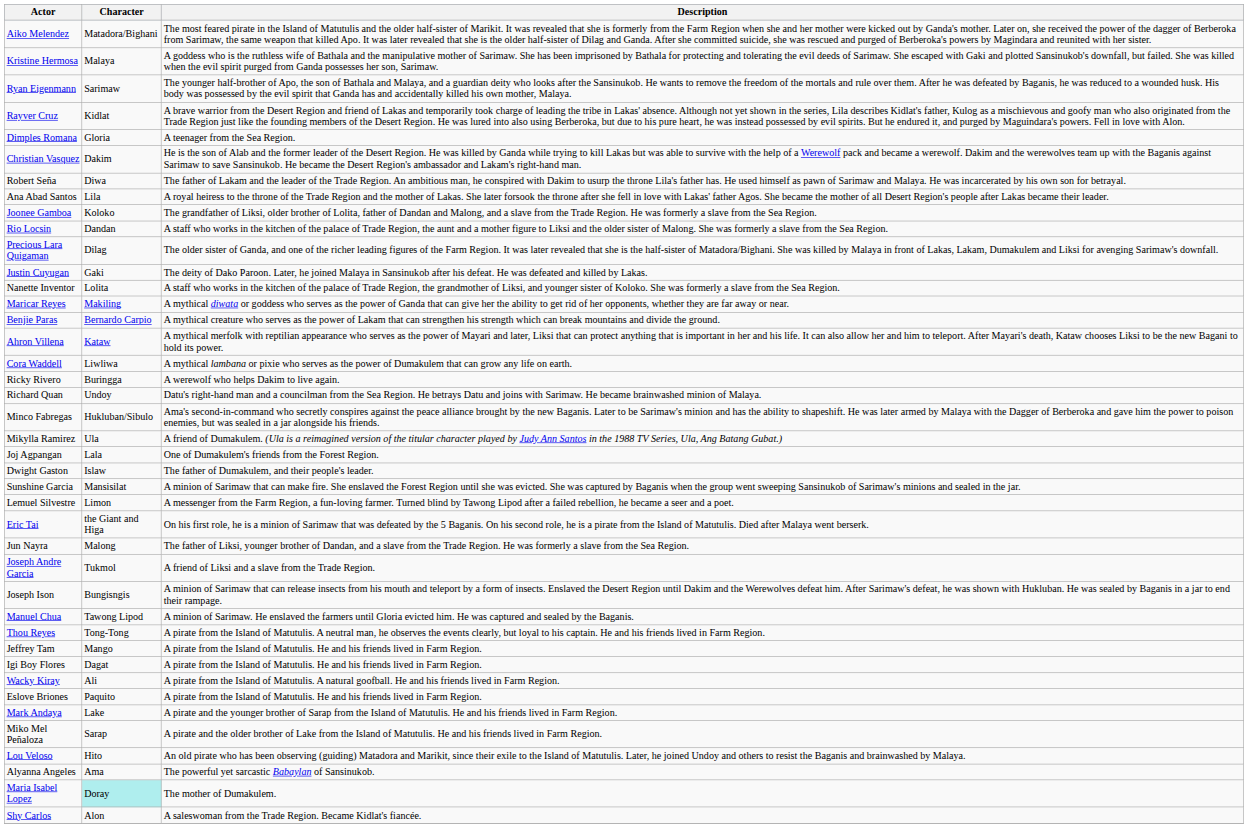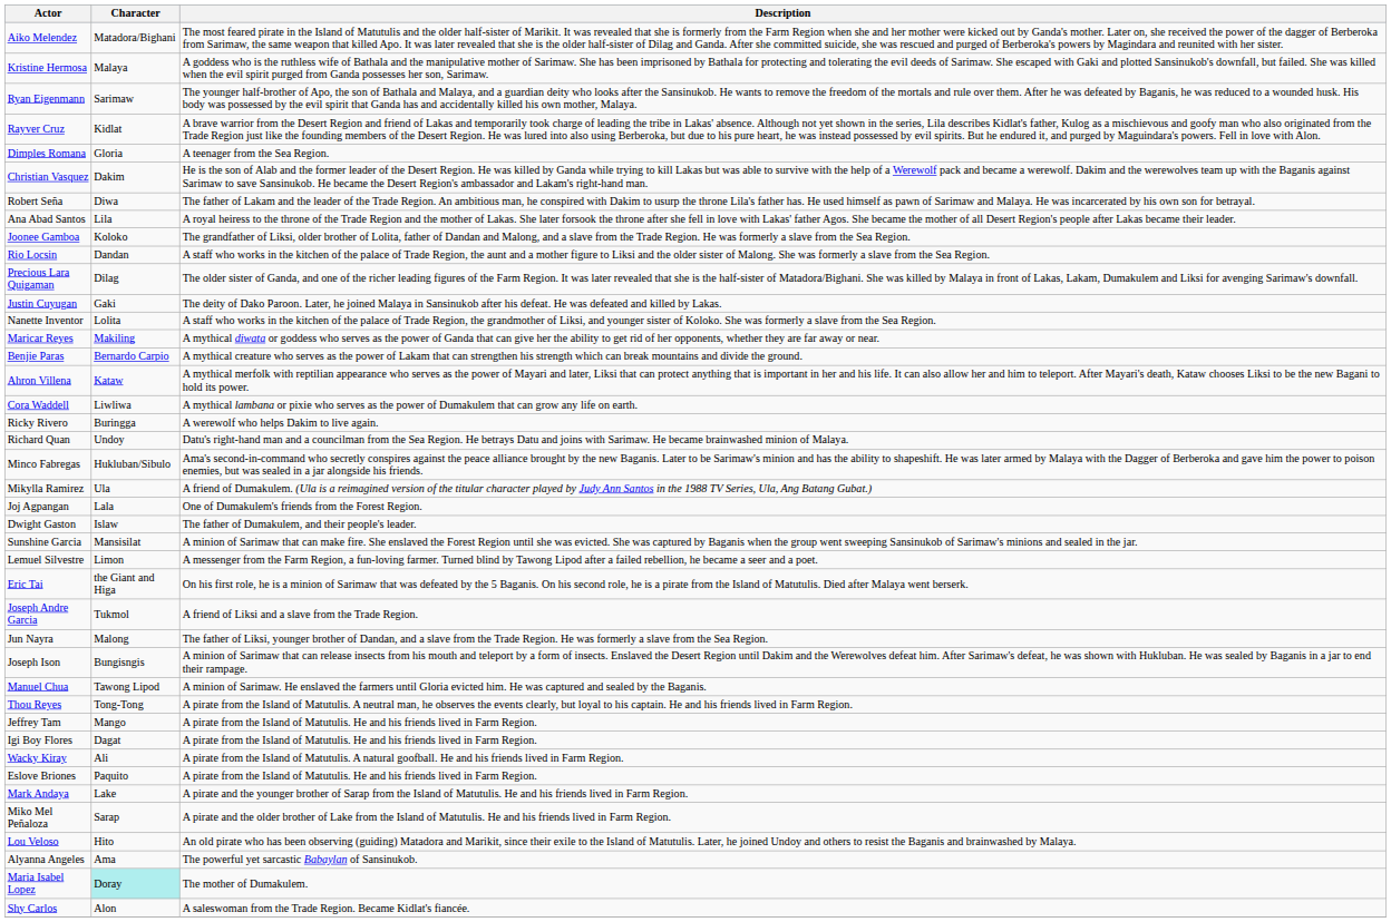 <table class="wikitable">
 <tr style="background:#b0c4de; text-align:center;">
 <th>Actor</th>
 <th>Character</th>
 <th>Description</th>
 </tr>
 <tr>
 <td><a href='#'>Aiko Melendez</a></td>
 <td>Matadora/Bighani</td>
 <td>The most feared pirate in the Island of Matutulis and the older half-sister of Marikit. It was revealed that she is formerly from the Farm Region when she and her mother were kicked out by Ganda's mother. Later on, she received the power of the dagger of Berberoka from Sarimaw, the same weapon that killed Apo. It was later revealed that she is the older half-sister of Dilag and Ganda. After she committed suicide, she was rescued and purged of Berberoka's powers by Magindara and reunited with her sister.</td>
 </tr>
 <tr>
 <td><a href='#'>Kristine Hermosa</a></td>
 <td>Malaya</td>
 <td>A goddess who is the ruthless wife of Bathala and the manipulative mother of Sarimaw. She has been imprisoned by Bathala for protecting and tolerating the evil deeds of Sarimaw. She escaped with Gaki and plotted Sansinukob's downfall, but failed. She was killed when the evil spirit purged from Ganda possesses her son, Sarimaw.</td>
 </tr>
 <tr>
 <td><a href='#'>Ryan Eigenmann</a></td>
 <td>Sarimaw</td>
 <td>The younger half-brother of Apo, the son of Bathala and Malaya, and a guardian deity who looks after the Sansinukob. He wants to remove the freedom of the mortals and rule over them. After he was defeated by Baganis, he was reduced to a wounded husk. His body was possessed by the evil spirit that Ganda has and accidentally killed his own mother, Malaya.</td>
 </tr>
 <tr>
 <td><a href='#'>Rayver Cruz</a></td>
 <td>Kidlat</td>
 <td>A brave warrior from the Desert Region and friend of Lakas and temporarily took charge of leading the tribe in Lakas' absence. Although not yet shown in the series, Lila describes Kidlat's father, Kulog as a mischievous and goofy man who also originated from the Trade Region just like the founding members of the Desert Region. He was lured into also using Berberoka, but due to his pure heart, he was instead possessed by evil spirits. But he endured it, and purged by Maguindara's powers. Fell in love with Alon.</td>
 </tr>
 <tr>
 <td><a href='#'>Dimples Romana</a></td>
 <td>Gloria</td>
 <td>A teenager from the Sea Region.</td>
 </tr>
 <tr>
 <td><a href='#'>Christian Vasquez</a></td>
 <td>Dakim</td>
 <td>He is the son of Alab and the former leader of the Desert Region. He was killed by Ganda while trying to kill Lakas but was able to survive with the help of a <a href='#'>Werewolf</a> pack and became a werewolf. Dakim and the werewolves team up with the Baganis against Sarimaw to save Sansinukob. He became the Desert Region's ambassador and Lakam's right-hand man.</td>
 </tr>
 <tr>
 <td>Robert Seña</td>
 <td>Diwa</td>
 <td>The father of Lakam and the leader of the Trade Region. An ambitious man, he conspired with Dakim to usurp the throne Lila's father has. He used himself as pawn of Sarimaw and Malaya. He was incarcerated by his own son for betrayal.</td>
 </tr>
 <tr>
 <td>Ana Abad Santos</td>
 <td>Lila</td>
 <td>A royal heiress to the throne of the Trade Region and the mother of Lakas. She later forsook the throne after she fell in love with Lakas' father Agos. She became the mother of all Desert Region's people after Lakas became their leader.</td>
 </tr>
 <tr>
 <td><a href='#'>Joonee Gamboa</a></td>
 <td>Koloko</td>
 <td>The grandfather of Liksi, older brother of Lolita, father of Dandan and Malong, and a slave from the Trade Region. He was formerly a slave from the Sea Region.</td>
 </tr>
 <tr>
 <td><a href='#'>Rio Locsin</a></td>
 <td>Dandan</td>
 <td>A staff who works in the kitchen of the palace of Trade Region, the aunt and a mother figure to Liksi and the older sister of Malong. She was formerly a slave from the Sea Region.</td>
 </tr>
 <tr>
 <td><a href='#'>Precious Lara Quigaman</a></td>
 <td>Dilag</td>
 <td>The older sister of Ganda, and one of the richer leading figures of the Farm Region. It was later revealed that she is the half-sister of Matadora/Bighani. She was killed by Malaya in front of Lakas, Lakam, Dumakulem and Liksi for avenging Sarimaw's downfall.</td>
 </tr>
 <tr>
 <td><a href='#'>Justin Cuyugan</a></td>
 <td>Gaki</td>
 <td>The deity of Dako Paroon. Later, he joined Malaya in Sansinukob after his defeat. He was defeated and killed by Lakas.</td>
 </tr>
 <tr>
 <td>Nanette Inventor</td>
 <td>Lolita</td>
 <td>A staff who works in the kitchen of the palace of Trade Region, the grandmother of Liksi, and younger sister of Koloko. She was formerly a slave from the Sea Region.</td>
 </tr>
 <tr>
 <td><a href='#'>Maricar Reyes</a></td>
 <td><a href='#'>Makiling</a></td>
 <td>A mythical <em><a href='#'>diwata</a></em> or goddess who serves as the power of Ganda that can give her the ability to get rid of her opponents, whether they are far away or near.</td>
 </tr>
 <tr>
 <td><a href='#'>Benjie Paras</a></td>
 <td><a href='#'>Bernardo Carpio</a></td>
 <td>A mythical creature who serves as the power of Lakam that can strengthen his strength which can break mountains and divide the ground.</td>
 </tr>
 <tr>
 <td><a href='#'>Ahron Villena</a></td>
 <td><a href='#'>Kataw</a></td>
 <td>A mythical merfolk with reptilian appearance who serves as the power of Mayari and later, Liksi that can protect anything that is important in her and his life. It can also allow her and him to teleport. After Mayari's death, Kataw chooses Liksi to be the new Bagani to hold its power.</td>
 </tr>
 <tr>
 <td><a href='#'>Cora Waddell</a></td>
 <td>Liwliwa</td>
 <td>A mythical <em>lambana</em> or pixie who serves as the power of Dumakulem that can grow any life on earth.</td>
 </tr>
 <tr>
 <td>Ricky Rivero</td>
 <td>Buringga</td>
 <td>A werewolf who helps Dakim to live again.</td>
 </tr>
 <tr>
 <td>Richard Quan</td>
 <td>Undoy</td>
 <td>Datu's right-hand man and a councilman from the Sea Region. He betrays Datu and joins with Sarimaw. He became brainwashed minion of Malaya.</td>
 </tr>
 <tr>
 <td>Minco Fabregas</td>
 <td>Hukluban/Sibulo</td>
 <td>Ama's second-in-command who secretly conspires against the peace alliance brought by the new Baganis. Later to be Sarimaw's minion and has the ability to shapeshift. He was later armed by Malaya with the Dagger of Berberoka and gave him the power to poison enemies, but was sealed in a jar alongside his friends.</td>
 </tr>
 <tr>
 <td>Mikylla Ramirez</td>
 <td>Ula</td>
 <td>A friend of Dumakulem. <em>(Ula is a reimagined version of the titular character played by <a href='#'>Judy Ann Santos</a> in the 1988 TV Series, Ula, Ang Batang Gubat.)</em></td>
 </tr>
 <tr>
 <td>Joj Agpangan</td>
 <td>Lala</td>
 <td>One of Dumakulem's friends from the Forest Region.</td>
 </tr>
 <tr>
 <td>Dwight Gaston</td>
 <td>Islaw</td>
 <td>The father of Dumakulem, and their people's leader.</td>
 </tr>
 <tr>
 <td>Sunshine Garcia</td>
 <td>Mansisilat</td>
 <td>A minion of Sarimaw that can make fire. She enslaved the Forest Region until she was evicted. She was captured by Baganis when the group went sweeping Sansinukob of Sarimaw's minions and sealed in the jar.</td>
 </tr>
 <tr>
 <td>Lemuel Silvestre</td>
 <td>Limon</td>
 <td>A messenger from the Farm Region, a fun-loving farmer. Turned blind by Tawong Lipod after a failed rebellion, he  became a seer and a poet.</td>
 </tr>
 <tr>
 <td><a href='#'>Eric Tai</a></td>
 <td>the Giant and Higa</td>
 <td>On his first role, he is a minion of Sarimaw that was defeated by the 5 Baganis. On his second role, he is a pirate from the Island of Matutulis. Died after Malaya went berserk.</td>
 </tr>
 <tr>
+<td><a href='#'>Joseph Andre Garcia</a></td>
+<td>Tukmol</td>
+<td>A friend of Liksi and a slave from the Trade Region.</td>
+</tr>
+<tr>
 <td>Jun Nayra</td>
 <td>Malong</td>
 <td>The father of Liksi, younger brother of Dandan, and a slave from the Trade Region. He was formerly a slave from the Sea Region.</td>
-</tr>
-<tr>
-<td><a href='#'>Joseph Andre Garcia</a></td>
-<td>Tukmol</td>
-<td>A friend of Liksi and a slave from the Trade Region.</td>
 </tr>
 <tr>
 <td>Joseph Ison</td>
 <td>Bungisngis</td>
 <td>A minion of Sarimaw that can release insects from his mouth and teleport by a form of insects. Enslaved the Desert Region until Dakim and the Werewolves defeat him. After Sarimaw's defeat, he was shown with Hukluban. He was sealed by Baganis in a jar to end their rampage.</td>
 </tr>
 <tr>
 <td><a href='#'>Manuel Chua</a></td>
 <td>Tawong Lipod</td>
 <td>A minion of Sarimaw. He enslaved the farmers until Gloria evicted him. He was captured and sealed by the Baganis.</td>
 </tr>
 <tr>
 <td><a href='#'>Thou Reyes</a></td>
 <td>Tong-Tong</td>
 <td>A pirate from the Island of Matutulis. A neutral man, he observes the events clearly, but loyal to his captain. He and his friends lived in Farm Region.</td>
 </tr>
 <tr>
 <td>Jeffrey Tam</td>
 <td>Mango</td>
 <td>A pirate from the Island of Matutulis. He and his friends lived in Farm Region.</td>
 </tr>
 <tr>
 <td>Igi Boy Flores</td>
 <td>Dagat</td>
 <td>A pirate from the Island of Matutulis. He and his friends lived in Farm Region.</td>
 </tr>
 <tr>
 <td><a href='#'>Wacky Kiray</a></td>
 <td>Ali</td>
 <td>A pirate from the Island of Matutulis. A natural goofball. He and his friends lived in Farm Region.</td>
 </tr>
 <tr>
 <td>Eslove Briones</td>
 <td>Paquito</td>
 <td>A pirate from the Island of Matutulis. He and his friends lived in Farm Region.</td>
 </tr>
 <tr>
 <td><a href='#'>Mark Andaya</a></td>
 <td>Lake</td>
 <td>A pirate and the younger brother of Sarap from the Island of Matutulis. He and his friends lived in Farm Region.</td>
 </tr>
 <tr>
 <td>Miko Mel Peñaloza</td>
 <td>Sarap</td>
 <td>A pirate and the older brother of Lake from the Island of Matutulis. He and his friends lived in Farm Region.</td>
 </tr>
 <tr>
 <td><a href='#'>Lou Veloso</a></td>
 <td>Hito</td>
 <td>An old pirate who has been observing (guiding) Matadora and Marikit, since their exile to the Island of Matutulis. Later, he joined Undoy and others to resist the Baganis and brainwashed by Malaya.</td>
 </tr>
 <tr>
 <td>Alyanna Angeles</td>
 <td>Ama</td>
 <td>The powerful yet sarcastic <em><a href='#'>Babaylan</a></em> of Sansinukob.</td>
 </tr>
 <tr>
 <td><a href='#'>Maria Isabel Lopez</a></td>
 <td style="background: paleturquoise;">Doray</td>
 <td>The mother of Dumakulem.</td>
 </tr>
 <tr>
 <td><a href='#'>Shy Carlos</a></td>
 <td>Alon</td>
 <td>A saleswoman from the Trade Region. Became Kidlat's fiancée.</td>
 </tr>
 <tr>
 </tr>
 </table>
